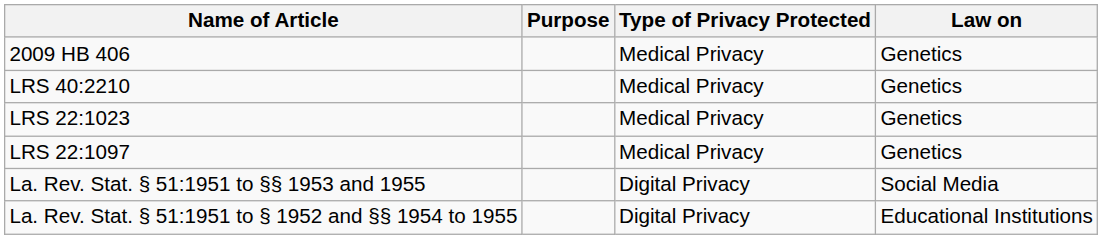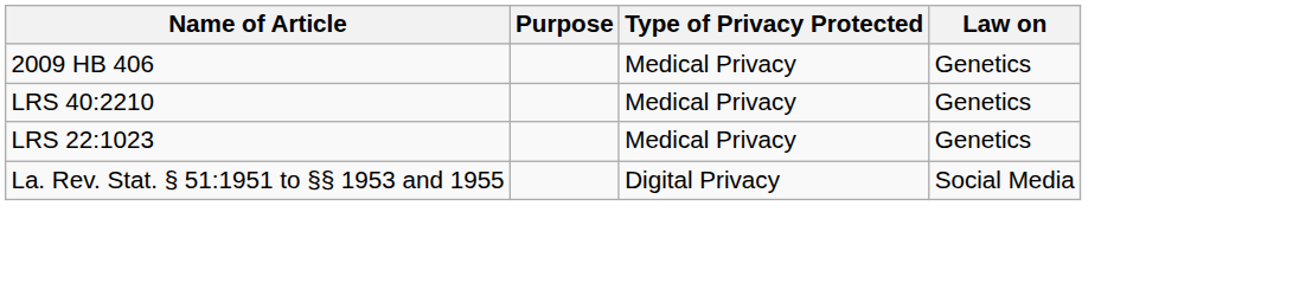 <table class="wikitable">
 <tr>
 <th>Name of Article</th>
 <th>Purpose</th>
 <th>Type of Privacy Protected</th>
 <th>Law on</th>
 </tr>
 <tr>
 <td>2009 HB 406</td>
 <td></td>
 <td>Medical Privacy</td>
 <td>Genetics</td>
 </tr>
 <tr>
 <td>LRS 40:2210</td>
 <td></td>
 <td>Medical Privacy</td>
 <td>Genetics</td>
 </tr>
 <tr>
 <td>LRS 22:1023</td>
 <td></td>
 <td>Medical Privacy</td>
 <td>Genetics</td>
 </tr>
 <tr>
-<td>LRS 22:1097</td>
-<td></td>
-<td>Medical Privacy</td>
-<td>Genetics</td>
-</tr>
-<tr>
 <td>La. Rev. Stat. § 51:1951 to §§ 1953 and 1955</td>
 <td></td>
 <td>Digital Privacy</td>
 <td>Social Media</td>
 </tr>
-<tr>
-<td>La. Rev. Stat. § 51:1951 to § 1952 and §§ 1954 to 1955</td>
-<td></td>
-<td>Digital Privacy</td>
-<td>Educational Institutions</td>
-</tr>
 </table>
